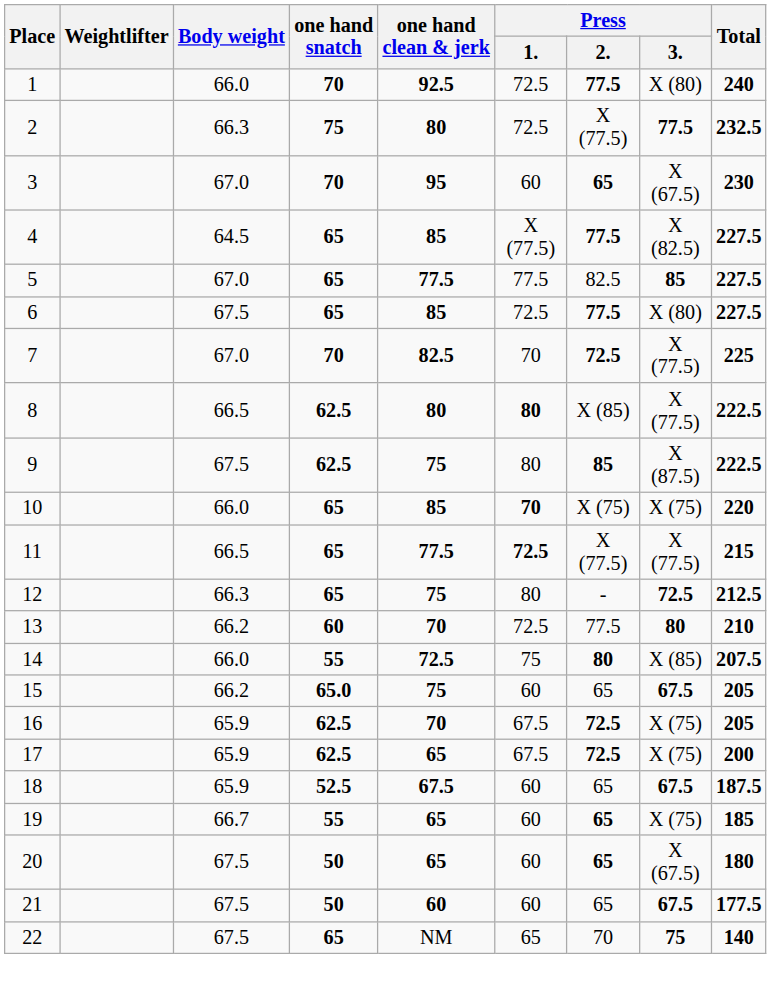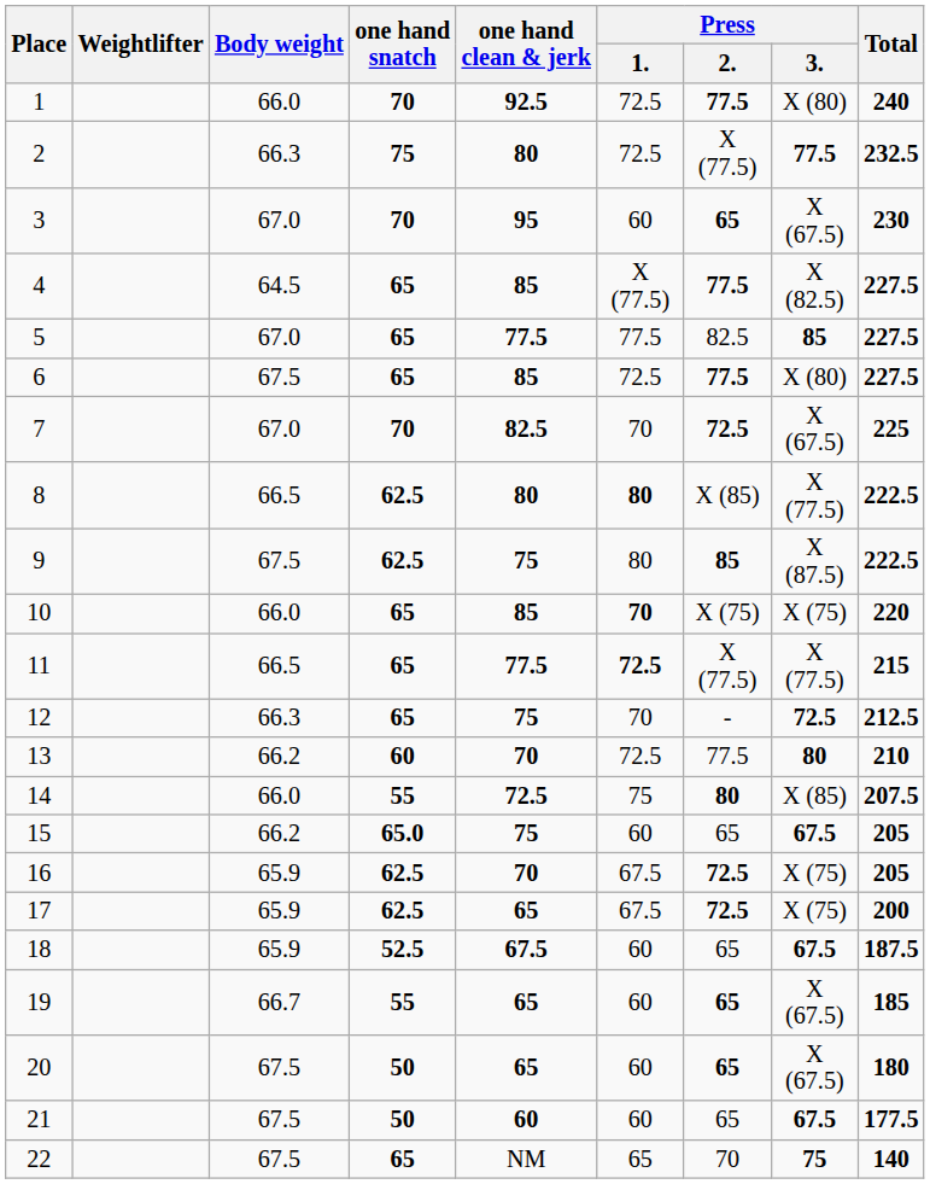 <table class=wikitable style="text-align:center">
 <tr>
 <th rowspan=2>Place</th>
 <th rowspan=2>Weightlifter</th>
 <th rowspan=2><a href='#'>Body weight</a></th>
 <th rowspan=2>one hand<br><a href='#'>snatch</a></th>
 <th rowspan=2>one hand<br><a href='#'>clean & jerk</a></th>
 <th colspan=3><a href='#'>Press</a></th>
 <th rowspan=2>Total</th>
 </tr>
 <tr>
 <th align=center width=50>1.</th>
 <th align=center width=50>2.</th>
 <th align=center width=50>3.</th>
 </tr>
 <tr>
 <td>1</td>
 <td align=left></td>
 <td>66.0</td>
 <td><strong>70</strong></td>
 <td><strong>92.5</strong></td>
 <td>72.5</td>
 <td><strong>77.5</strong></td>
 <td>X (80)</td>
 <td><strong>240</strong></td>
 </tr>
 <tr>
 <td>2</td>
 <td align=left></td>
 <td>66.3</td>
 <td><strong>75</strong></td>
 <td><strong>80</strong></td>
 <td>72.5</td>
 <td>X (77.5)</td>
 <td><strong>77.5</strong></td>
 <td><strong>232.5</strong></td>
 </tr>
 <tr>
 <td>3</td>
 <td align=left></td>
 <td>67.0</td>
 <td><strong>70</strong></td>
 <td><strong>95</strong></td>
 <td>60</td>
 <td><strong>65</strong></td>
 <td>X (67.5)</td>
 <td><strong>230</strong></td>
 </tr>
 <tr>
 <td>4</td>
 <td align=left></td>
 <td>64.5</td>
 <td><strong>65</strong></td>
 <td><strong>85</strong></td>
 <td>X (77.5)</td>
 <td><strong>77.5</strong></td>
 <td>X (82.5)</td>
 <td><strong>227.5</strong></td>
 </tr>
 <tr>
 <td>5</td>
 <td align=left></td>
 <td>67.0</td>
 <td><strong>65</strong></td>
 <td><strong>77.5</strong></td>
 <td>77.5</td>
 <td>82.5</td>
 <td><strong>85</strong></td>
 <td><strong>227.5</strong></td>
 </tr>
 <tr>
 <td>6</td>
 <td align=left></td>
 <td>67.5</td>
 <td><strong>65</strong></td>
 <td><strong>85</strong></td>
 <td>72.5</td>
 <td><strong>77.5</strong></td>
 <td>X (80)</td>
 <td><strong>227.5</strong></td>
 </tr>
 <tr>
 <td>7</td>
 <td align=left></td>
 <td>67.0</td>
 <td><strong>70</strong></td>
 <td><strong>82.5</strong></td>
 <td>70</td>
 <td><strong>72.5</strong></td>
-<td>X (77.5)</td>
+<td>X (67.5)</td>
 <td><strong>225</strong></td>
 </tr>
 <tr>
 <td>8</td>
 <td align=left></td>
 <td>66.5</td>
 <td><strong>62.5</strong></td>
 <td><strong>80</strong></td>
 <td><strong>80</strong></td>
 <td>X (85)</td>
 <td>X (77.5)</td>
 <td><strong>222.5</strong></td>
 </tr>
 <tr>
 <td>9</td>
 <td align=left></td>
 <td>67.5</td>
 <td><strong>62.5</strong></td>
 <td><strong>75</strong></td>
 <td>80</td>
 <td><strong>85</strong></td>
 <td>X (87.5)</td>
 <td><strong>222.5</strong></td>
 </tr>
 <tr>
 <td>10</td>
 <td align=left></td>
 <td>66.0</td>
 <td><strong>65</strong></td>
 <td><strong>85</strong></td>
 <td><strong>70</strong></td>
 <td>X (75)</td>
 <td>X (75)</td>
 <td><strong>220</strong></td>
 </tr>
 <tr>
 <td>11</td>
 <td align=left></td>
 <td>66.5</td>
 <td><strong>65</strong></td>
 <td><strong>77.5</strong></td>
 <td><strong>72.5</strong></td>
 <td>X (77.5)</td>
 <td>X (77.5)</td>
 <td><strong>215</strong></td>
 </tr>
 <tr>
 <td>12</td>
 <td align=left></td>
 <td>66.3</td>
 <td><strong>65</strong></td>
 <td><strong>75</strong></td>
-<td>80</td>
+<td>70</td>
 <td>-</td>
 <td><strong>72.5</strong></td>
 <td><strong>212.5</strong></td>
 </tr>
 <tr>
 <td>13</td>
 <td align=left></td>
 <td>66.2</td>
 <td><strong>60</strong></td>
 <td><strong>70</strong></td>
 <td>72.5</td>
 <td>77.5</td>
 <td><strong>80</strong></td>
 <td><strong>210</strong></td>
 </tr>
 <tr>
 <td>14</td>
 <td align=left></td>
 <td>66.0</td>
 <td><strong>55</strong></td>
 <td><strong>72.5</strong></td>
 <td>75</td>
 <td><strong>80</strong></td>
 <td>X (85)</td>
 <td><strong>207.5</strong></td>
 </tr>
 <tr>
 <td>15</td>
 <td align=left></td>
 <td>66.2</td>
 <td><strong>65.0</strong></td>
 <td><strong>75</strong></td>
 <td>60</td>
 <td>65</td>
 <td><strong>67.5</strong></td>
 <td><strong>205</strong></td>
 </tr>
 <tr>
 <td>16</td>
 <td align=left></td>
 <td>65.9</td>
 <td><strong>62.5</strong></td>
 <td><strong>70</strong></td>
 <td>67.5</td>
 <td><strong>72.5</strong></td>
 <td>X (75)</td>
 <td><strong>205</strong></td>
 </tr>
 <tr>
 <td>17</td>
 <td align=left></td>
 <td>65.9</td>
 <td><strong>62.5</strong></td>
 <td><strong>65</strong></td>
 <td>67.5</td>
 <td><strong>72.5</strong></td>
 <td>X (75)</td>
 <td><strong>200</strong></td>
 </tr>
 <tr>
 <td>18</td>
 <td align=left></td>
 <td>65.9</td>
 <td><strong>52.5</strong></td>
 <td><strong>67.5</strong></td>
 <td>60</td>
 <td>65</td>
 <td><strong>67.5</strong></td>
 <td><strong>187.5</strong></td>
 </tr>
 <tr>
 <td>19</td>
 <td align=left></td>
 <td>66.7</td>
 <td><strong>55</strong></td>
 <td><strong>65</strong></td>
 <td>60</td>
 <td><strong>65</strong></td>
-<td>X (75)</td>
+<td>X (67.5)</td>
 <td><strong>185</strong></td>
 </tr>
 <tr>
 <td>20</td>
 <td align=left></td>
 <td>67.5</td>
 <td><strong>50</strong></td>
 <td><strong>65</strong></td>
 <td>60</td>
 <td><strong>65</strong></td>
 <td>X (67.5)</td>
 <td><strong>180</strong></td>
 </tr>
 <tr>
 <td>21</td>
 <td align=left></td>
 <td>67.5</td>
 <td><strong>50</strong></td>
 <td><strong>60</strong></td>
 <td>60</td>
 <td>65</td>
 <td><strong>67.5</strong></td>
 <td><strong>177.5</strong></td>
 </tr>
 <tr>
 <td>22</td>
 <td align=left></td>
 <td>67.5</td>
 <td><strong>65</strong></td>
 <td>NM</td>
 <td>65</td>
 <td>70</td>
 <td><strong>75</strong></td>
 <td><strong>140</strong></td>
 </tr>
 </table>
